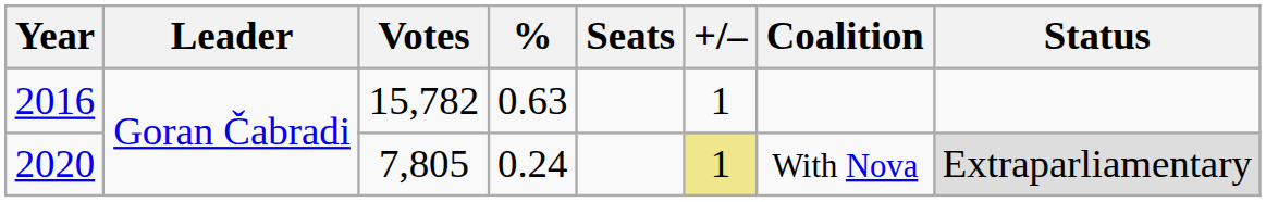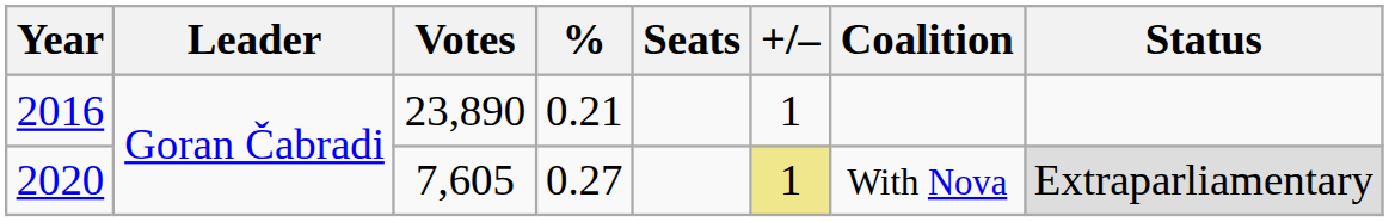 <table class="wikitable sortable" style="text-align:center">
 <tr>
 <th>Year</th>
 <th>Leader</th>
 <th>Votes</th>
 <th>%</th>
 <th>Seats</th>
 <th>+/–</th>
 <th>Coalition</th>
 <th>Status</th>
 </tr>
 <tr>
 <td><a href='#'>2016</a></td>
 <td rowspan="2"><a href='#'>Goran Čabradi</a></td>
-<td>15,782</td>
-<td>0.63</td>
+<td>23,890</td>
+<td>0.21</td>
 <td></td>
 <td> 1</td>
 <td></td>
 <td></td>
 </tr>
 <tr>
 <td><a href='#'>2020</a></td>
-<td>7,805</td>
-<td>0.24</td>
+<td>7,605</td>
+<td>0.27</td>
 <td></td>
 <td style="background: khaki;"> 1</td>
 <td><small>With <a href='#'>Nova</a></small></td>
 <td style="background:#ddd;">Extraparliamentary</td>
 </tr>
 </table>
